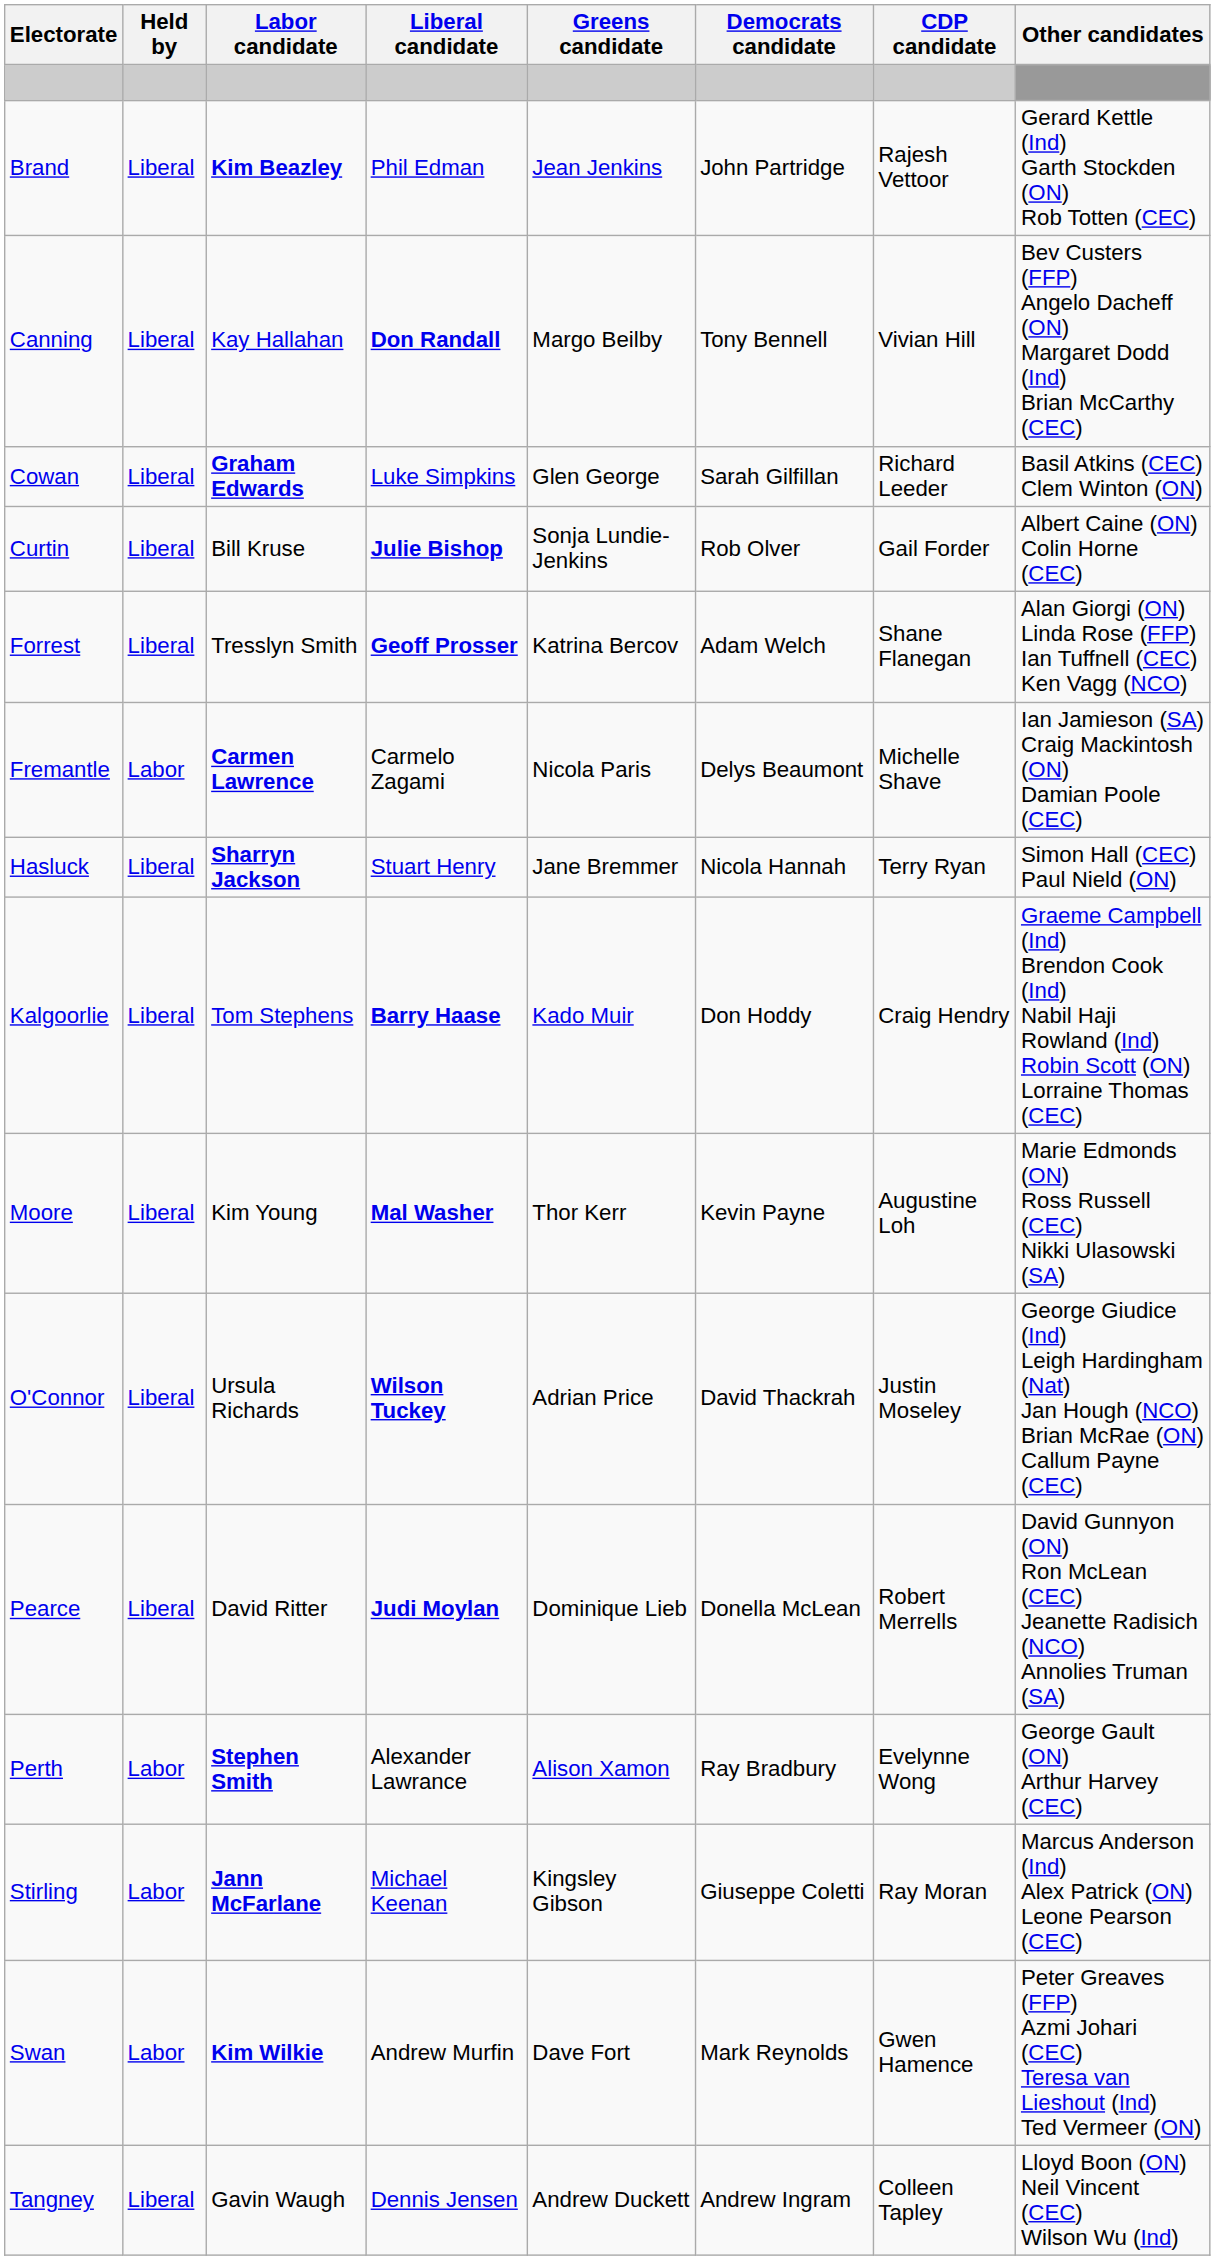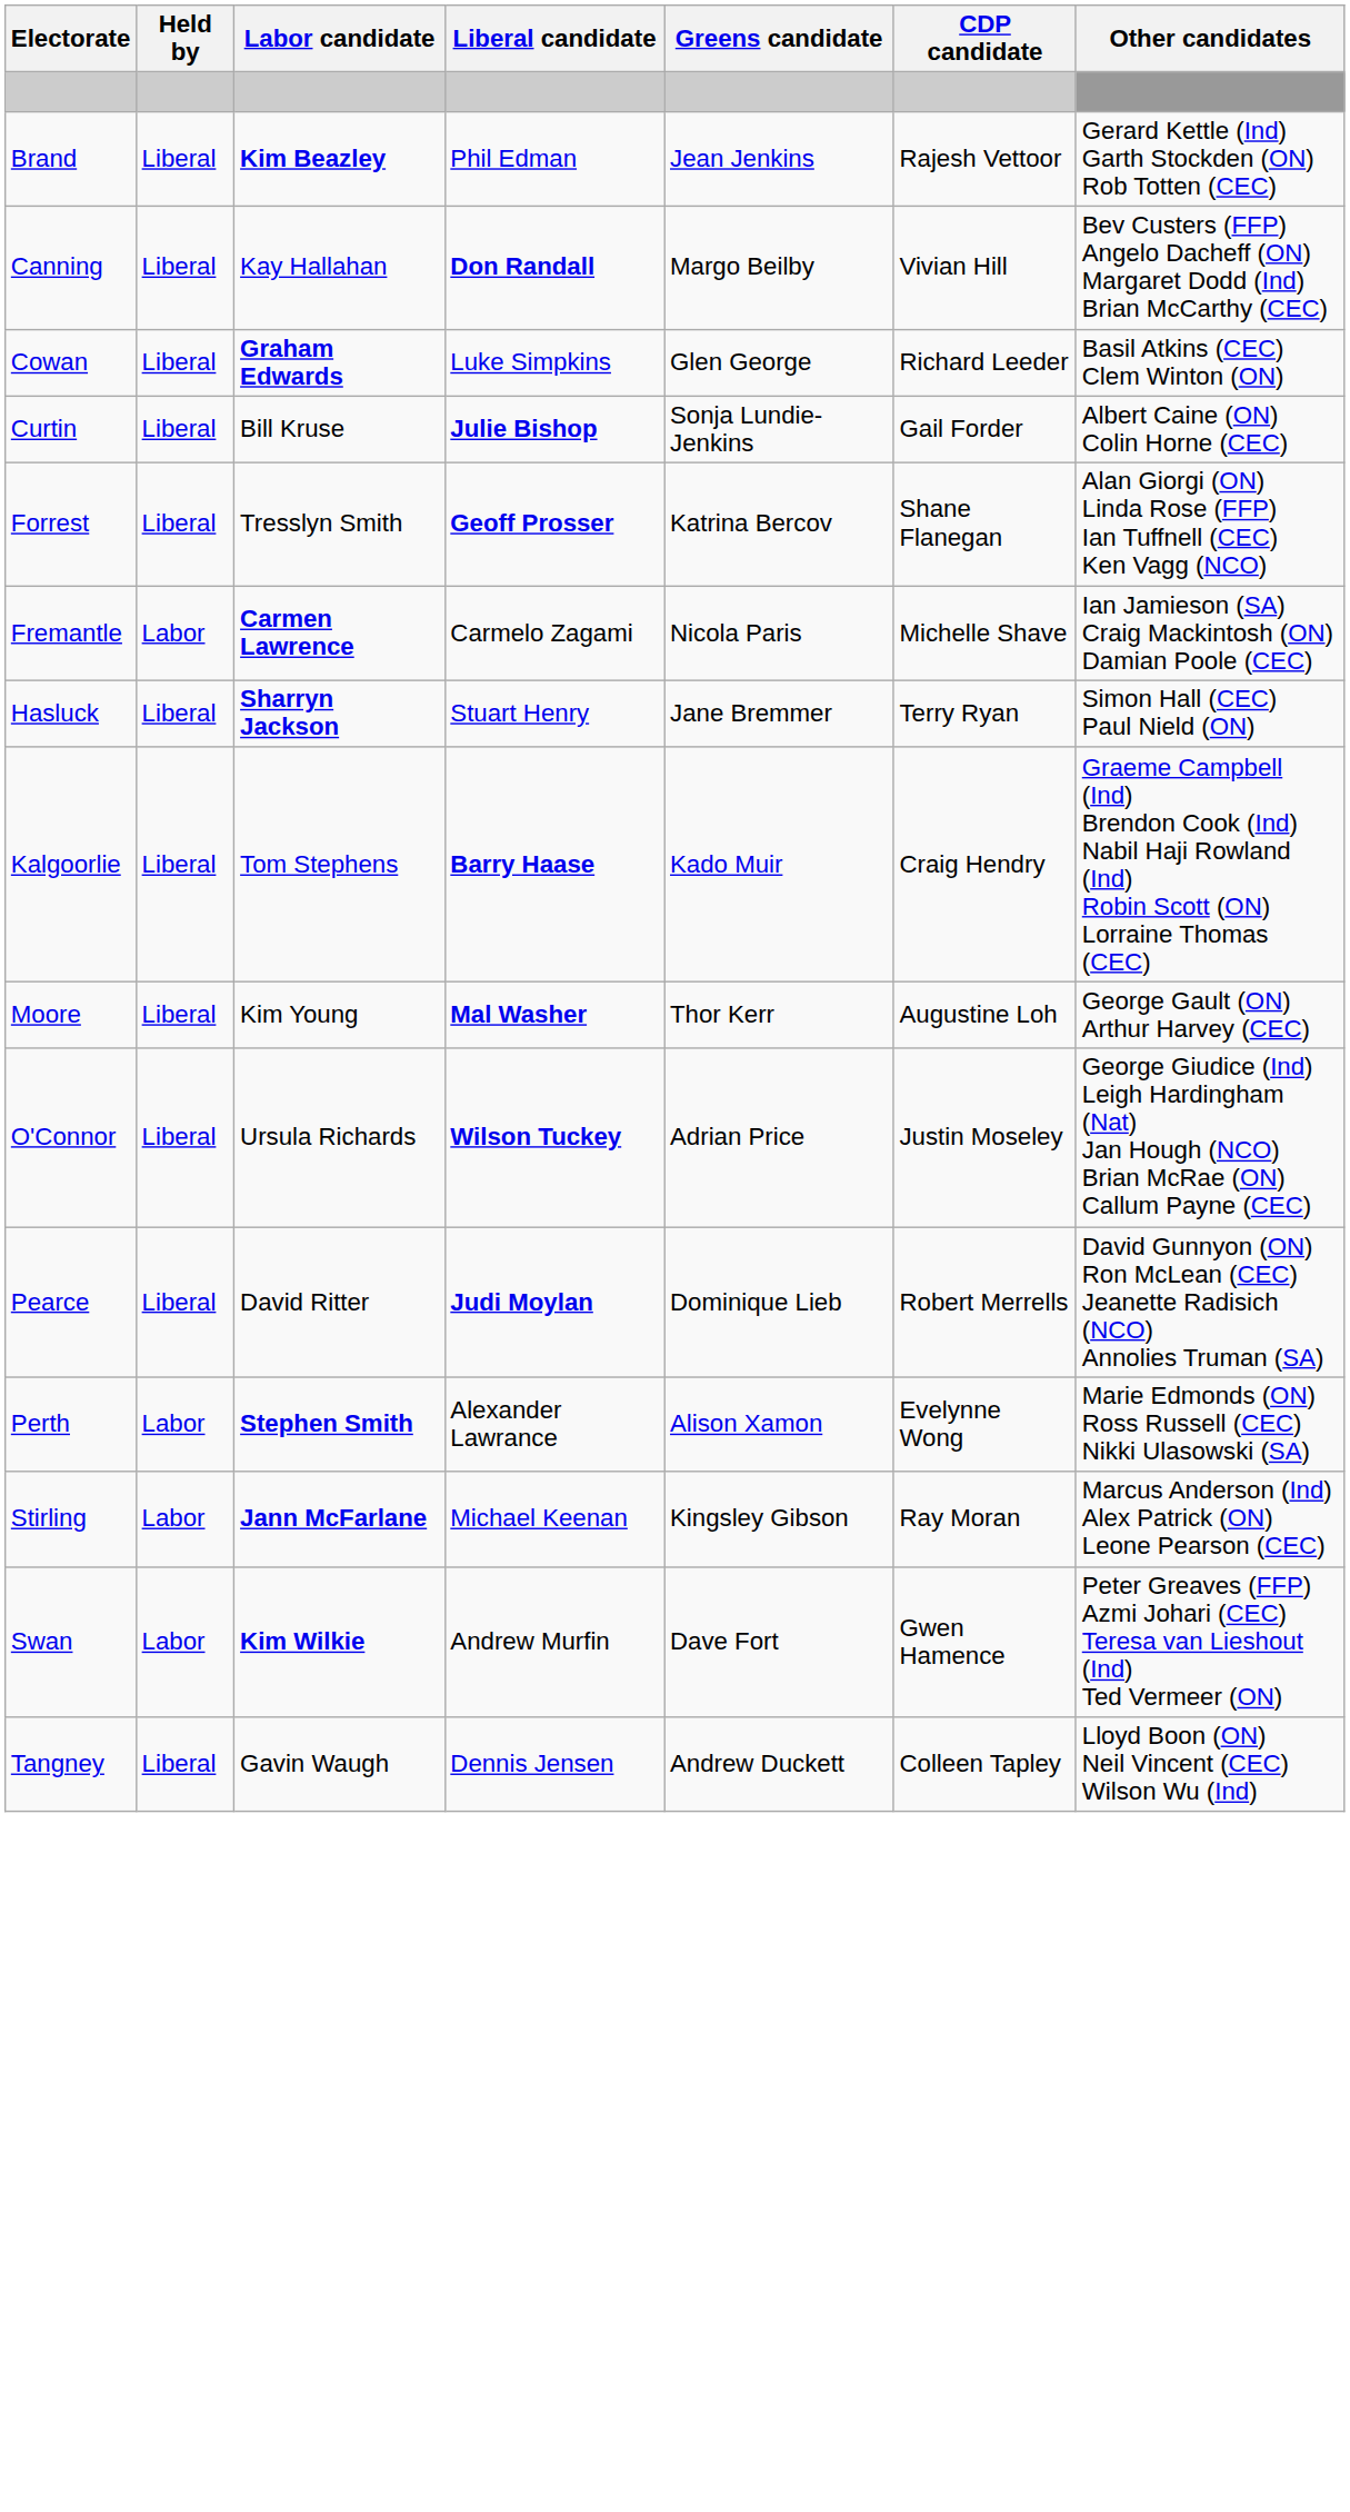 <table class="wikitable">
 <tr>
 <th>Electorate</th>
 <th>Held by</th>
 <th><a href='#'>Labor</a> candidate</th>
 <th><a href='#'>Liberal</a> candidate</th>
 <th><a href='#'>Greens</a> candidate</th>
-<th><a href='#'>Democrats</a> candidate</th>
 <th><a href='#'>CDP</a> candidate</th>
 <th>Other candidates</th>
 </tr>
 <tr style="background:#ccc;">
-<td></td>
 <td></td>
 <td></td>
 <td></td>
 <td></td>
 <td></td>
 <td></td>
 <td style="background:#999;"> </td>
 </tr>
 <tr>
 <td><a href='#'>Brand</a></td>
 <td><a href='#'>Liberal</a></td>
 <td><strong><a href='#'>Kim Beazley</a></strong></td>
 <td><a href='#'>Phil Edman</a></td>
 <td><a href='#'>Jean Jenkins</a></td>
-<td>John Partridge</td>
 <td>Rajesh Vettoor</td>
 <td>Gerard Kettle (<a href='#'>Ind</a>)<br>Garth Stockden (<a href='#'>ON</a>)<br>Rob Totten (<a href='#'>CEC</a>)</td>
 </tr>
 <tr>
 <td><a href='#'>Canning</a></td>
 <td><a href='#'>Liberal</a></td>
 <td><a href='#'>Kay Hallahan</a></td>
 <td><strong><a href='#'>Don Randall</a></strong></td>
 <td>Margo Beilby</td>
-<td>Tony Bennell</td>
 <td>Vivian Hill</td>
 <td>Bev Custers (<a href='#'>FFP</a>)<br>Angelo Dacheff (<a href='#'>ON</a>)<br>Margaret Dodd (<a href='#'>Ind</a>)<br>Brian McCarthy (<a href='#'>CEC</a>)</td>
 </tr>
 <tr>
 <td><a href='#'>Cowan</a></td>
 <td><a href='#'>Liberal</a></td>
 <td><strong><a href='#'>Graham Edwards</a></strong></td>
 <td><a href='#'>Luke Simpkins</a></td>
 <td>Glen George</td>
-<td>Sarah Gilfillan</td>
 <td>Richard Leeder</td>
 <td>Basil Atkins (<a href='#'>CEC</a>)<br>Clem Winton (<a href='#'>ON</a>)</td>
 </tr>
 <tr>
 <td><a href='#'>Curtin</a></td>
 <td><a href='#'>Liberal</a></td>
 <td>Bill Kruse</td>
 <td><strong><a href='#'>Julie Bishop</a></strong></td>
 <td>Sonja Lundie-Jenkins</td>
-<td>Rob Olver</td>
 <td>Gail Forder</td>
 <td>Albert Caine (<a href='#'>ON</a>)<br>Colin Horne (<a href='#'>CEC</a>)<br></td>
 </tr>
 <tr>
 <td><a href='#'>Forrest</a></td>
 <td><a href='#'>Liberal</a></td>
 <td>Tresslyn Smith</td>
 <td><strong><a href='#'>Geoff Prosser</a></strong></td>
 <td>Katrina Bercov</td>
-<td>Adam Welch</td>
 <td>Shane Flanegan</td>
 <td>Alan Giorgi (<a href='#'>ON</a>)<br>Linda Rose (<a href='#'>FFP</a>)<br>Ian Tuffnell (<a href='#'>CEC</a>)<br>Ken Vagg (<a href='#'>NCO</a>)</td>
 </tr>
 <tr>
 <td><a href='#'>Fremantle</a></td>
 <td><a href='#'>Labor</a></td>
 <td><strong><a href='#'>Carmen Lawrence</a></strong></td>
 <td>Carmelo Zagami</td>
 <td>Nicola Paris</td>
-<td>Delys Beaumont</td>
 <td>Michelle Shave</td>
 <td>Ian Jamieson (<a href='#'>SA</a>)<br>Craig Mackintosh (<a href='#'>ON</a>)<br>Damian Poole (<a href='#'>CEC</a>)</td>
 </tr>
 <tr>
 <td><a href='#'>Hasluck</a></td>
 <td><a href='#'>Liberal</a></td>
 <td><strong><a href='#'>Sharryn Jackson</a></strong></td>
 <td><a href='#'>Stuart Henry</a></td>
 <td>Jane Bremmer</td>
-<td>Nicola Hannah</td>
 <td>Terry Ryan</td>
 <td>Simon Hall (<a href='#'>CEC</a>)<br>Paul Nield (<a href='#'>ON</a>)</td>
 </tr>
 <tr>
 <td><a href='#'>Kalgoorlie</a></td>
 <td><a href='#'>Liberal</a></td>
 <td><a href='#'>Tom Stephens</a></td>
 <td><strong><a href='#'>Barry Haase</a></strong></td>
 <td><a href='#'>Kado Muir</a></td>
-<td>Don Hoddy</td>
 <td>Craig Hendry</td>
 <td><a href='#'>Graeme Campbell</a> (<a href='#'>Ind</a>)<br>Brendon Cook (<a href='#'>Ind</a>)<br>Nabil Haji Rowland (<a href='#'>Ind</a>)<br><a href='#'>Robin Scott</a> (<a href='#'>ON</a>)<br>Lorraine Thomas (<a href='#'>CEC</a>)</td>
 </tr>
 <tr>
 <td><a href='#'>Moore</a></td>
 <td><a href='#'>Liberal</a></td>
 <td>Kim Young</td>
 <td><strong><a href='#'>Mal Washer</a></strong></td>
 <td>Thor Kerr</td>
-<td>Kevin Payne</td>
 <td>Augustine Loh</td>
-<td>Marie Edmonds (<a href='#'>ON</a>)<br>Ross Russell (<a href='#'>CEC</a>)<br>Nikki Ulasowski (<a href='#'>SA</a>)</td>
+<td>George Gault (<a href='#'>ON</a>)<br>Arthur Harvey (<a href='#'>CEC</a>)</td>
 </tr>
 <tr>
 <td><a href='#'>O'Connor</a></td>
 <td><a href='#'>Liberal</a></td>
 <td>Ursula Richards</td>
 <td><strong><a href='#'>Wilson Tuckey</a></strong></td>
 <td>Adrian Price</td>
-<td>David Thackrah</td>
 <td>Justin Moseley</td>
 <td>George Giudice (<a href='#'>Ind</a>)<br>Leigh Hardingham (<a href='#'>Nat</a>)<br>Jan Hough (<a href='#'>NCO</a>)<br>Brian McRae (<a href='#'>ON</a>)<br>Callum Payne (<a href='#'>CEC</a>)</td>
 </tr>
 <tr>
 <td><a href='#'>Pearce</a></td>
 <td><a href='#'>Liberal</a></td>
 <td>David Ritter</td>
 <td><strong><a href='#'>Judi Moylan</a></strong></td>
 <td>Dominique Lieb</td>
-<td>Donella McLean</td>
 <td>Robert Merrells</td>
 <td>David Gunnyon (<a href='#'>ON</a>)<br>Ron McLean (<a href='#'>CEC</a>)<br>Jeanette Radisich (<a href='#'>NCO</a>)<br>Annolies Truman (<a href='#'>SA</a>)</td>
 </tr>
 <tr>
 <td><a href='#'>Perth</a></td>
 <td><a href='#'>Labor</a></td>
 <td><strong><a href='#'>Stephen Smith</a></strong></td>
 <td>Alexander Lawrance</td>
 <td><a href='#'>Alison Xamon</a></td>
-<td>Ray Bradbury</td>
 <td>Evelynne Wong</td>
-<td>George Gault (<a href='#'>ON</a>)<br>Arthur Harvey (<a href='#'>CEC</a>)</td>
+<td>Marie Edmonds (<a href='#'>ON</a>)<br>Ross Russell (<a href='#'>CEC</a>)<br>Nikki Ulasowski (<a href='#'>SA</a>)</td>
 </tr>
 <tr>
 <td><a href='#'>Stirling</a></td>
 <td><a href='#'>Labor</a></td>
 <td><strong><a href='#'>Jann McFarlane</a></strong></td>
 <td><a href='#'>Michael Keenan</a></td>
 <td>Kingsley Gibson</td>
-<td>Giuseppe Coletti</td>
 <td>Ray Moran</td>
 <td>Marcus Anderson (<a href='#'>Ind</a>)<br>Alex Patrick (<a href='#'>ON</a>)<br>Leone Pearson (<a href='#'>CEC</a>)</td>
 </tr>
 <tr>
 <td><a href='#'>Swan</a></td>
 <td><a href='#'>Labor</a></td>
 <td><strong><a href='#'>Kim Wilkie</a></strong></td>
 <td>Andrew Murfin</td>
 <td>Dave Fort</td>
-<td>Mark Reynolds</td>
 <td>Gwen Hamence</td>
 <td>Peter Greaves (<a href='#'>FFP</a>)<br>Azmi Johari (<a href='#'>CEC</a>)<br><a href='#'>Teresa van Lieshout</a> (<a href='#'>Ind</a>)<br>Ted Vermeer (<a href='#'>ON</a>)</td>
 </tr>
 <tr>
 <td><a href='#'>Tangney</a></td>
 <td><a href='#'>Liberal</a></td>
 <td>Gavin Waugh</td>
 <td><a href='#'>Dennis Jensen</a></td>
 <td>Andrew Duckett</td>
-<td>Andrew Ingram</td>
 <td>Colleen Tapley</td>
 <td>Lloyd Boon (<a href='#'>ON</a>)<br>Neil Vincent (<a href='#'>CEC</a>)<br>Wilson Wu (<a href='#'>Ind</a>)</td>
 </tr>
 </table>
